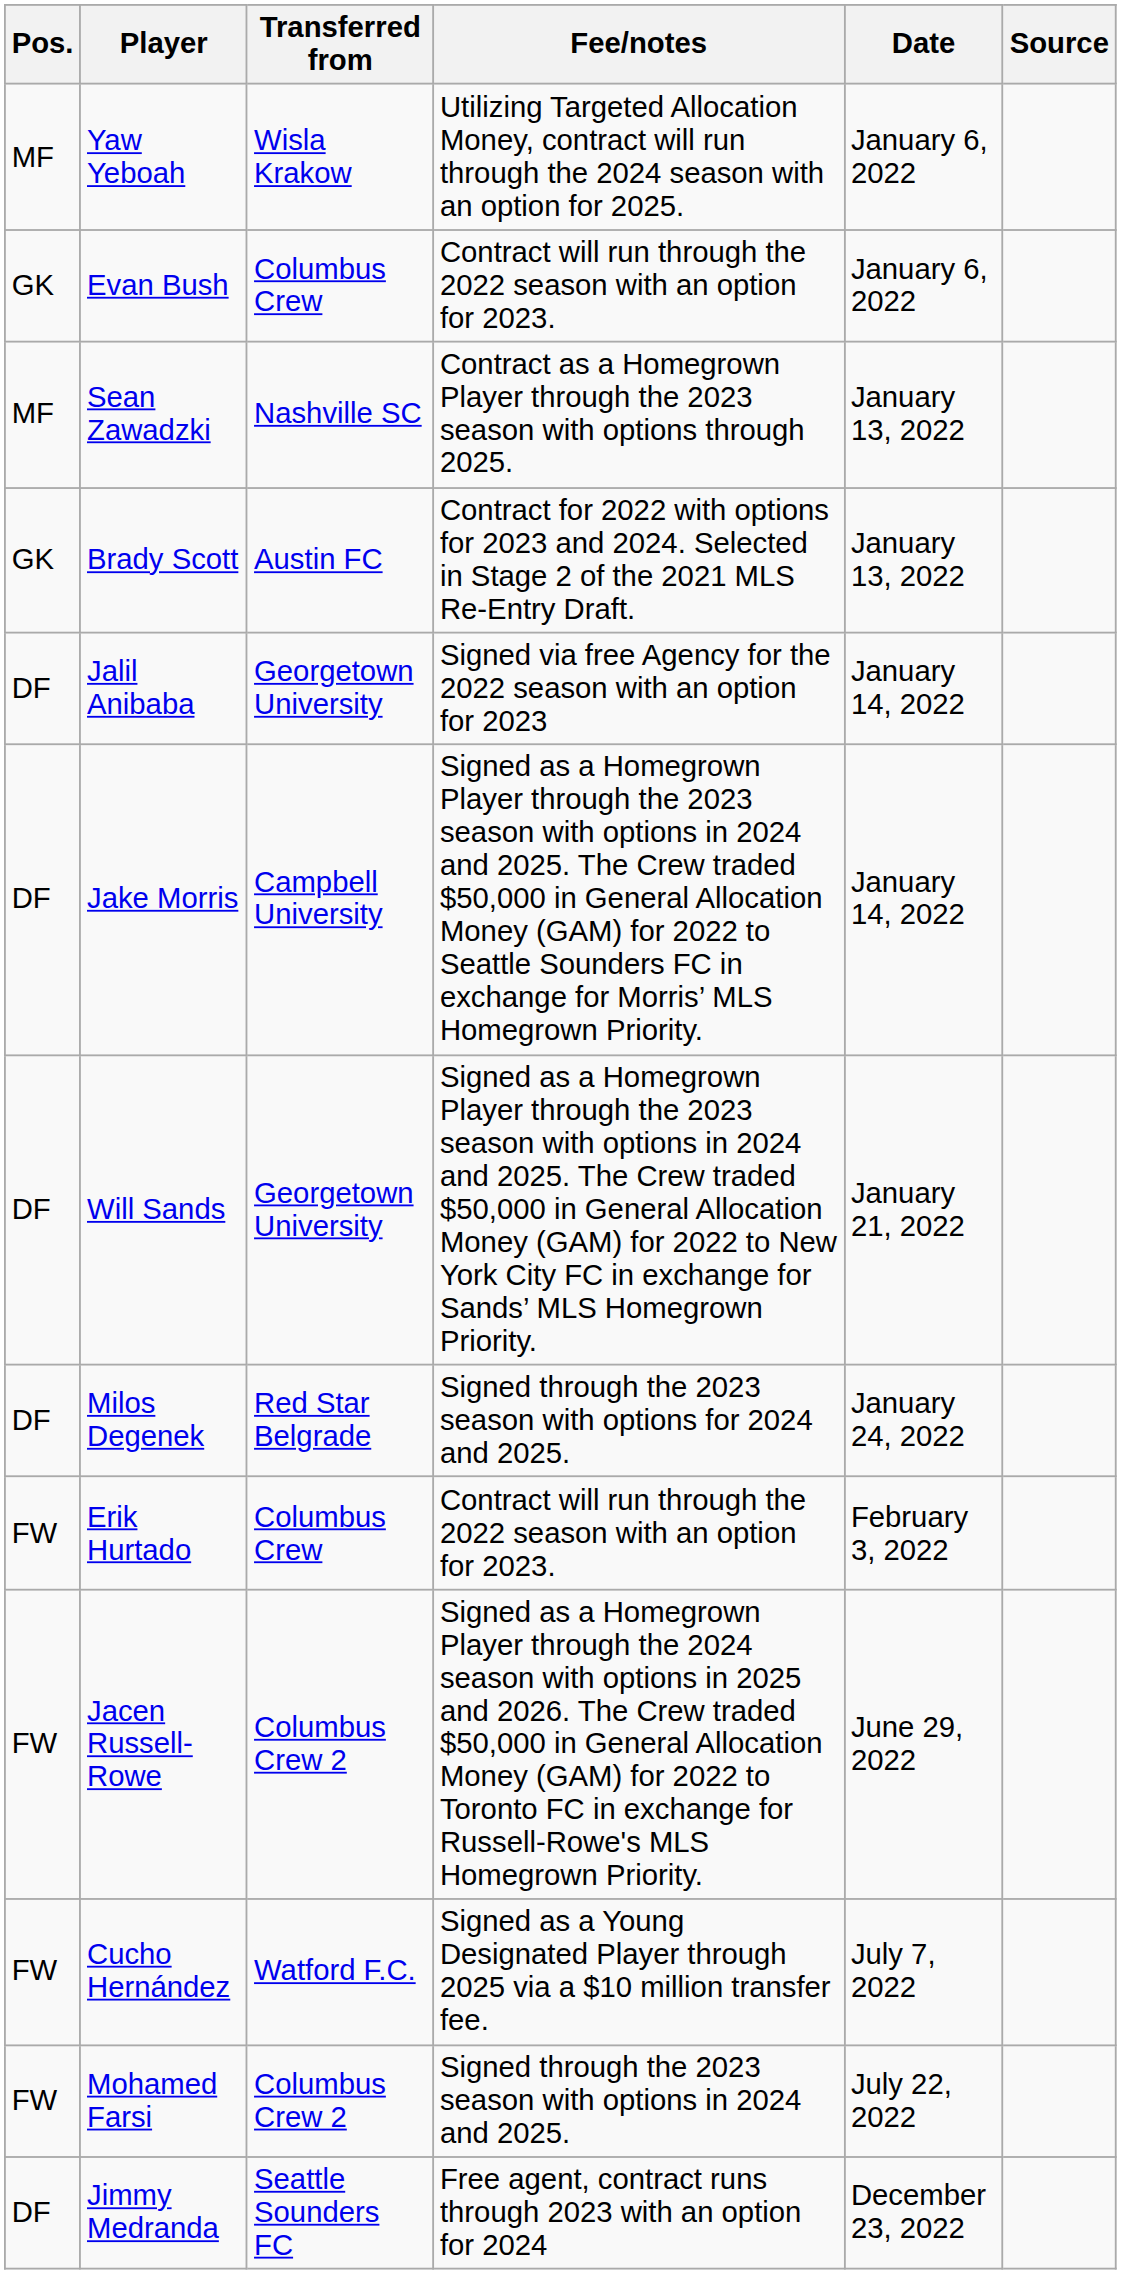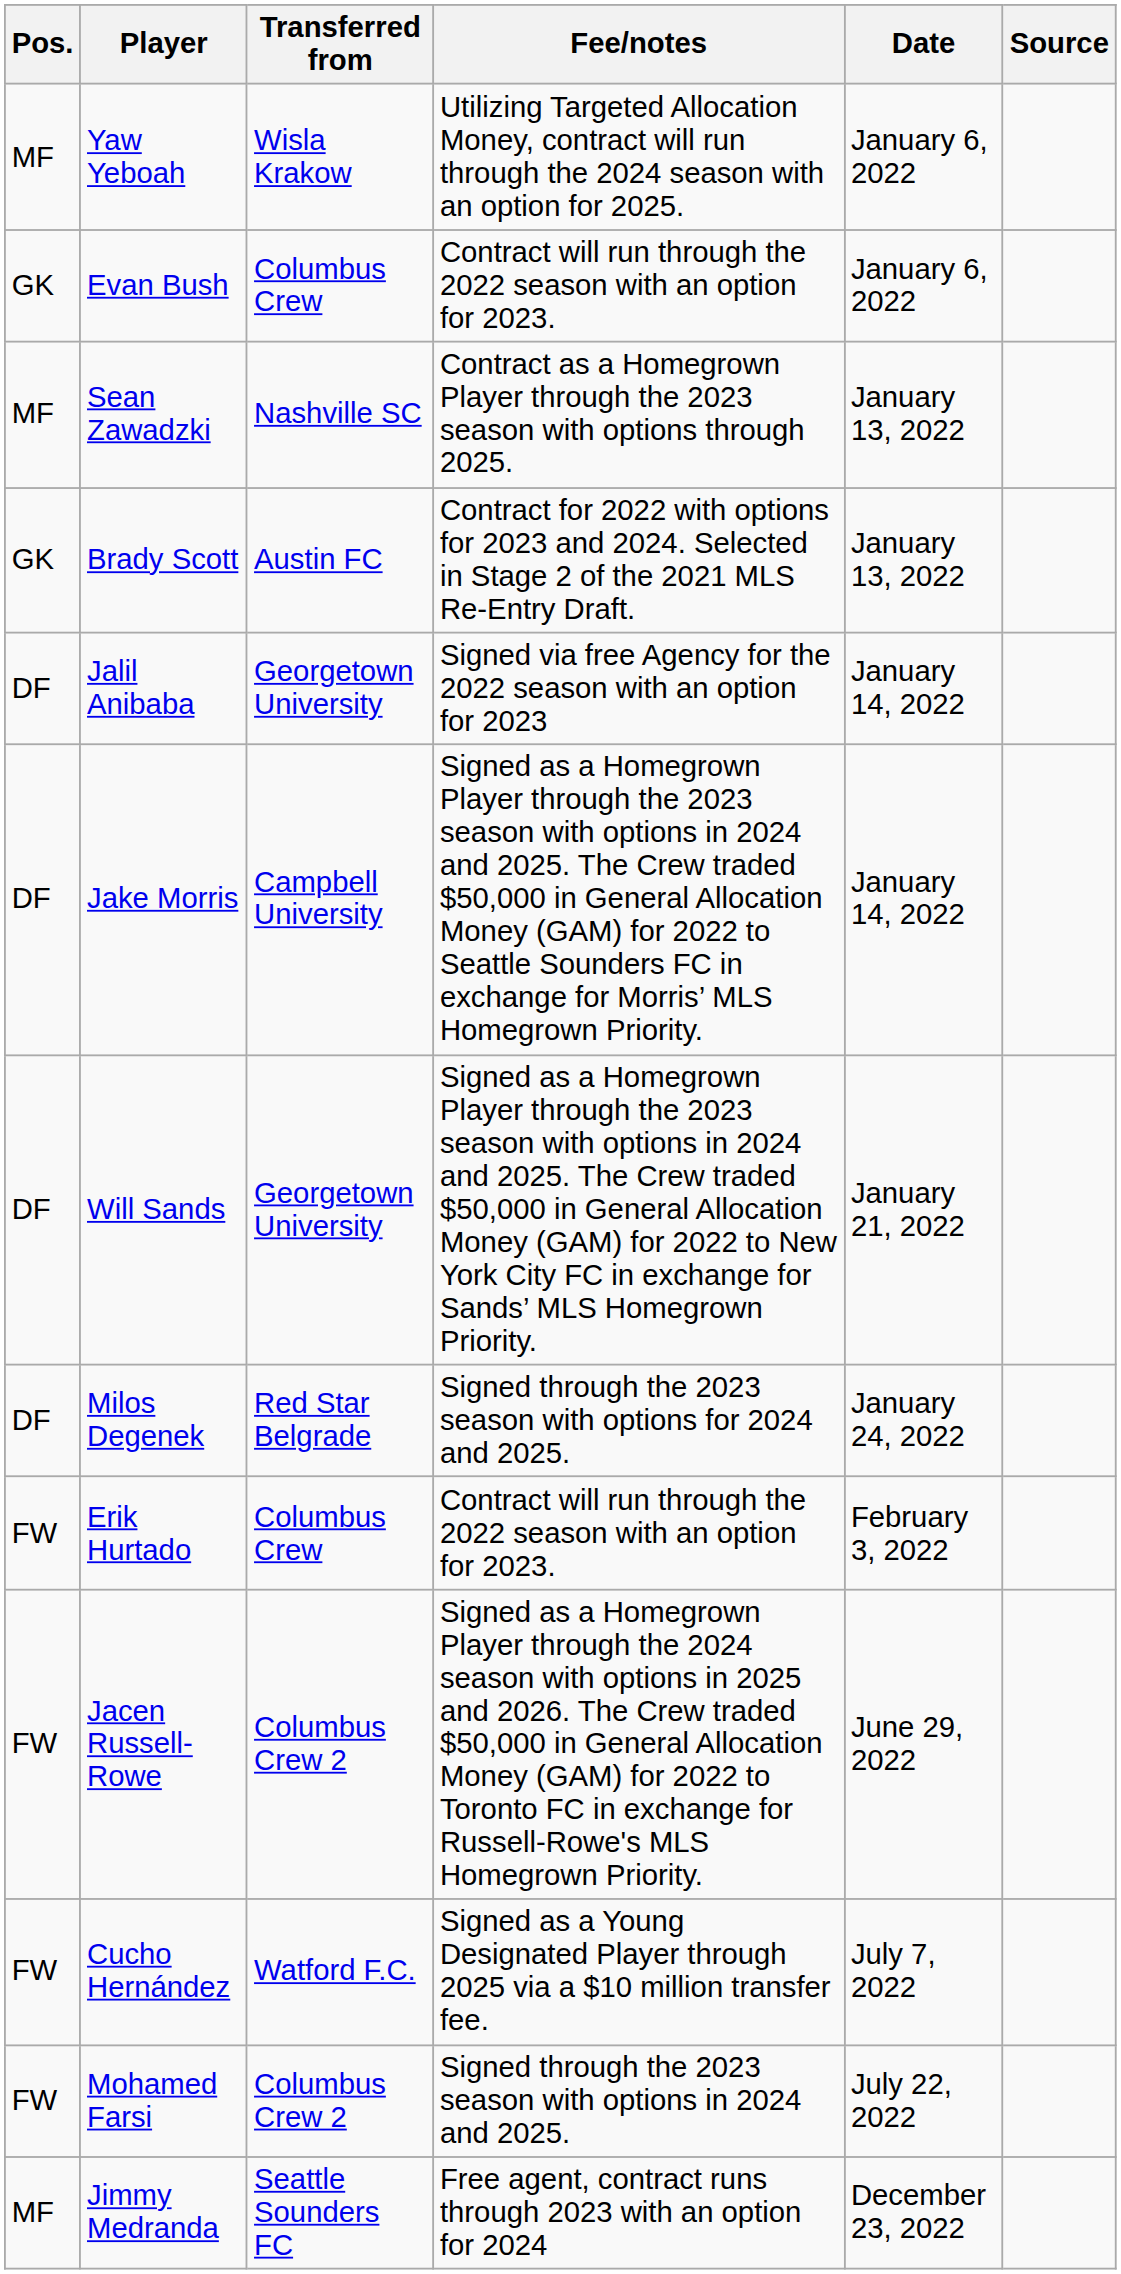 <table class="wikitable sortable" style="text-align: left">
 <tr>
 <th><strong>Pos.</strong></th>
 <th><strong>Player</strong></th>
 <th><strong>Transferred from</strong></th>
 <th><strong>Fee/notes</strong></th>
 <th><strong>Date</strong></th>
 <th><strong>Source</strong></th>
 </tr>
 <tr>
 <td>MF</td>
 <td> <a href='#'>Yaw Yeboah</a></td>
 <td> <a href='#'>Wisla Krakow</a></td>
 <td>Utilizing Targeted Allocation Money, contract will run through the 2024 season with an option for 2025.</td>
 <td>January 6, 2022</td>
 <td align=center></td>
 </tr>
 <tr>
 <td>GK</td>
 <td> <a href='#'>Evan Bush</a></td>
 <td> <a href='#'>Columbus Crew</a></td>
 <td>Contract will run through the 2022 season with an option for 2023.</td>
 <td>January 6, 2022</td>
 <td align=center></td>
 </tr>
 <tr>
 <td>MF</td>
 <td> <a href='#'>Sean Zawadzki</a></td>
 <td> <a href='#'>Nashville SC</a></td>
 <td>Contract as a Homegrown Player through the 2023 season with options through 2025.</td>
 <td>January 13, 2022</td>
 <td align=center></td>
 </tr>
 <tr>
 <td>GK</td>
 <td> <a href='#'>Brady Scott</a></td>
 <td> <a href='#'>Austin FC</a></td>
 <td>Contract for 2022 with options for 2023 and 2024. Selected in Stage 2 of the 2021 MLS Re-Entry Draft.</td>
 <td>January 13, 2022</td>
 <td align=center></td>
 </tr>
 <tr>
 <td>DF</td>
 <td> <a href='#'>Jalil Anibaba</a></td>
 <td> <a href='#'>Georgetown University</a></td>
 <td>Signed via free Agency for the 2022 season with an option for 2023</td>
 <td>January 14, 2022</td>
 <td align=center></td>
 </tr>
 <tr>
 <td>DF</td>
 <td> <a href='#'>Jake Morris</a></td>
 <td> <a href='#'>Campbell University</a></td>
 <td>Signed as a Homegrown Player through the 2023 season with options in 2024 and 2025. The Crew traded $50,000 in General Allocation Money (GAM) for 2022 to Seattle Sounders FC in exchange for Morris’ MLS Homegrown Priority.</td>
 <td>January 14, 2022</td>
 <td align=center></td>
 </tr>
 <tr>
 <td>DF</td>
 <td> <a href='#'>Will Sands</a></td>
 <td> <a href='#'>Georgetown University</a></td>
 <td>Signed as a Homegrown Player through the 2023 season with options in 2024 and 2025. The Crew traded $50,000 in General Allocation Money (GAM) for 2022 to New York City FC in exchange for Sands’ MLS Homegrown Priority.</td>
 <td>January 21, 2022</td>
 <td align=center></td>
 </tr>
 <tr>
 <td>DF</td>
 <td> <a href='#'>Milos Degenek</a></td>
 <td> <a href='#'>Red Star Belgrade</a></td>
 <td>Signed through the 2023 season with options for 2024 and 2025.</td>
 <td>January 24, 2022</td>
 <td align=center></td>
 </tr>
 <tr>
 <td>FW</td>
 <td> <a href='#'>Erik Hurtado</a></td>
 <td> <a href='#'>Columbus Crew</a></td>
 <td>Contract will run through the 2022 season with an option for 2023.</td>
 <td>February 3, 2022</td>
 <td align=center></td>
 </tr>
 <tr>
 <td>FW</td>
 <td> <a href='#'>Jacen Russell-Rowe</a></td>
 <td> <a href='#'>Columbus Crew 2</a></td>
 <td>Signed as a Homegrown Player through the 2024 season with options in 2025 and 2026. The Crew traded $50,000 in General Allocation Money (GAM) for 2022 to Toronto FC in exchange for Russell-Rowe's MLS Homegrown Priority.</td>
 <td>June 29, 2022</td>
 <td align=center></td>
 </tr>
 <tr>
 <td>FW</td>
 <td> <a href='#'>Cucho Hernández</a></td>
 <td> <a href='#'>Watford F.C.</a></td>
 <td>Signed as a Young Designated Player through 2025 via a $10 million transfer fee.</td>
 <td>July 7, 2022</td>
 <td align=center></td>
 </tr>
 <tr>
 <td>FW</td>
 <td> <a href='#'>Mohamed Farsi</a></td>
 <td> <a href='#'>Columbus Crew 2</a></td>
 <td>Signed through the 2023 season with options in 2024 and 2025.</td>
 <td>July 22, 2022</td>
 <td align=center></td>
 </tr>
 <tr>
-<td>DF</td>
+<td>MF</td>
 <td> <a href='#'>Jimmy Medranda</a></td>
 <td> <a href='#'>Seattle Sounders FC</a></td>
 <td>Free agent, contract runs through 2023 with an option for 2024</td>
 <td>December 23, 2022</td>
 <td align=center></td>
 </tr>
 </table>
